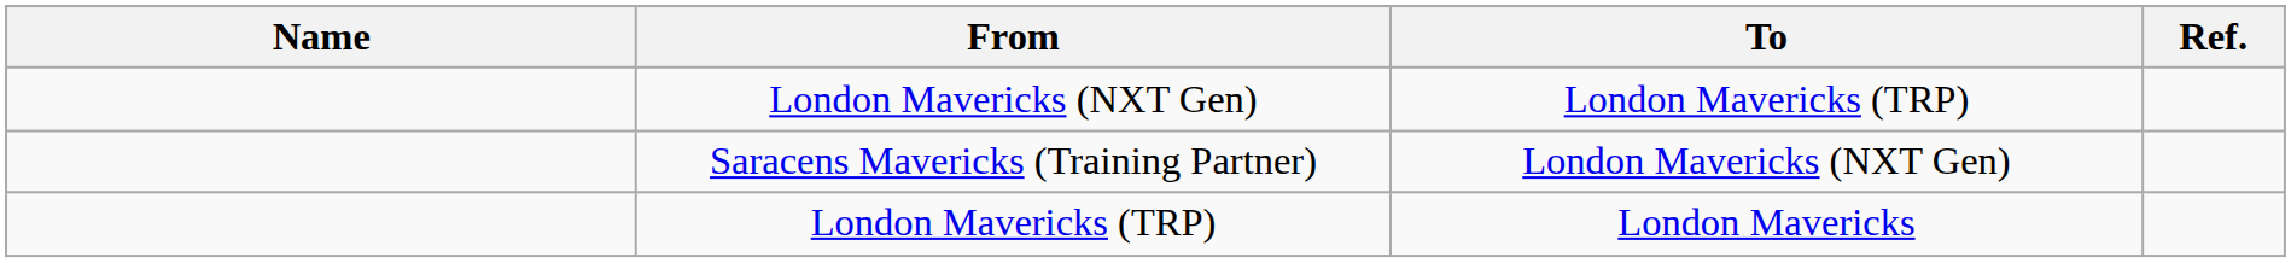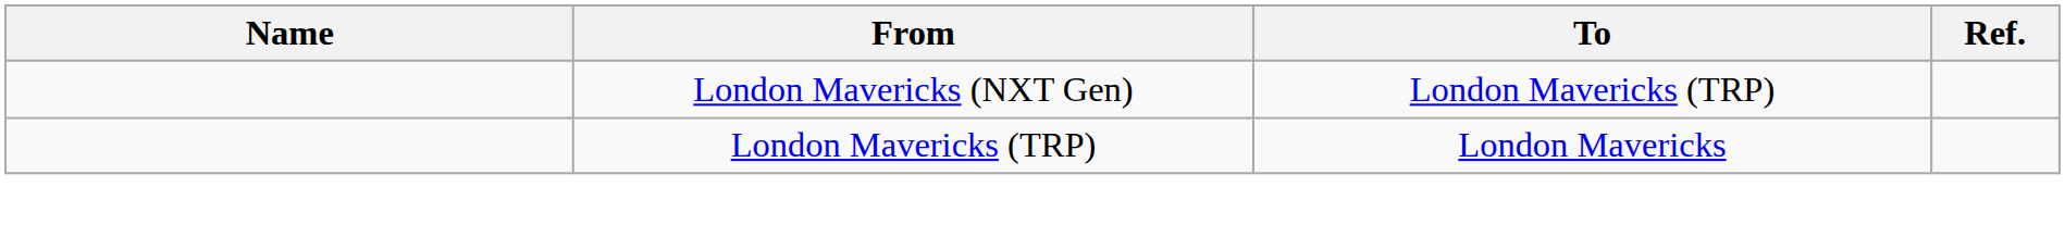 <table class="wikitable sortable alternance" style="text-align:center">
 <tr>
 <th style="width:250px;">Name</th>
 <th style="width:300px;">From</th>
 <th style="width:300px;">To</th>
 <th style="width:50px;">Ref.</th>
 </tr>
 <tr>
 <td> </td>
 <td> <a href='#'>London Mavericks</a> (NXT Gen)</td>
 <td> <a href='#'>London Mavericks</a> (TRP)</td>
 <td></td>
 </tr>
 <tr>
 <td> </td>
-<td> <a href='#'>Saracens Mavericks</a> (Training Partner)</td>
-<td> <a href='#'>London Mavericks</a> (NXT Gen)</td>
-<td></td>
-</tr>
-<tr>
-<td> </td>
 <td> <a href='#'>London Mavericks</a> (TRP)</td>
 <td> <a href='#'>London Mavericks</a></td>
 <td></td>
 </tr>
 </table>
